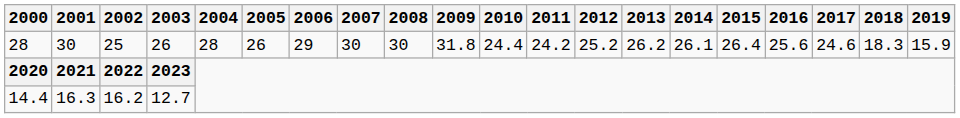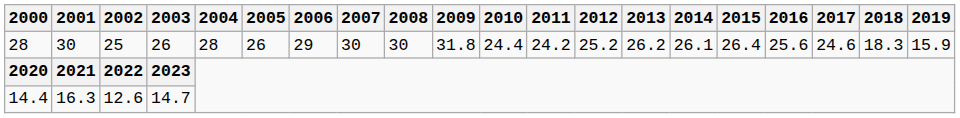 <table class="wikitable">
 <tr>
 <th>2000</th>
 <th>2001</th>
 <th>2002</th>
 <th>2003</th>
 <th>2004</th>
 <th>2005</th>
 <th>2006</th>
 <th>2007</th>
 <th>2008</th>
 <th>2009</th>
 <th>2010</th>
 <th>2011</th>
 <th>2012</th>
 <th>2013</th>
 <th>2014</th>
 <th>2015</th>
 <th>2016</th>
 <th>2017</th>
 <th>2018</th>
 <th>2019</th>
 </tr>
 <tr>
 <td>28</td>
 <td>30</td>
 <td>25</td>
 <td>26</td>
 <td>28</td>
 <td>26</td>
 <td>29</td>
 <td>30</td>
 <td>30</td>
 <td>31.8</td>
 <td>24.4</td>
 <td>24.2</td>
 <td>25.2</td>
 <td>26.2</td>
 <td>26.1</td>
 <td>26.4</td>
 <td>25.6</td>
 <td>24.6</td>
 <td>18.3</td>
 <td>15.9</td>
 </tr>
 <tr>
 <th>2020</th>
 <th>2021</th>
 <th>2022</th>
 <th>2023</th>
 <td colspan="16" rowspan="2"></td>
 </tr>
 <tr>
 <td>14.4</td>
 <td>16.3</td>
-<td>16.2</td>
-<td>12.7</td>
+<td>12.6</td>
+<td>14.7</td>
 </tr>
 </table>
